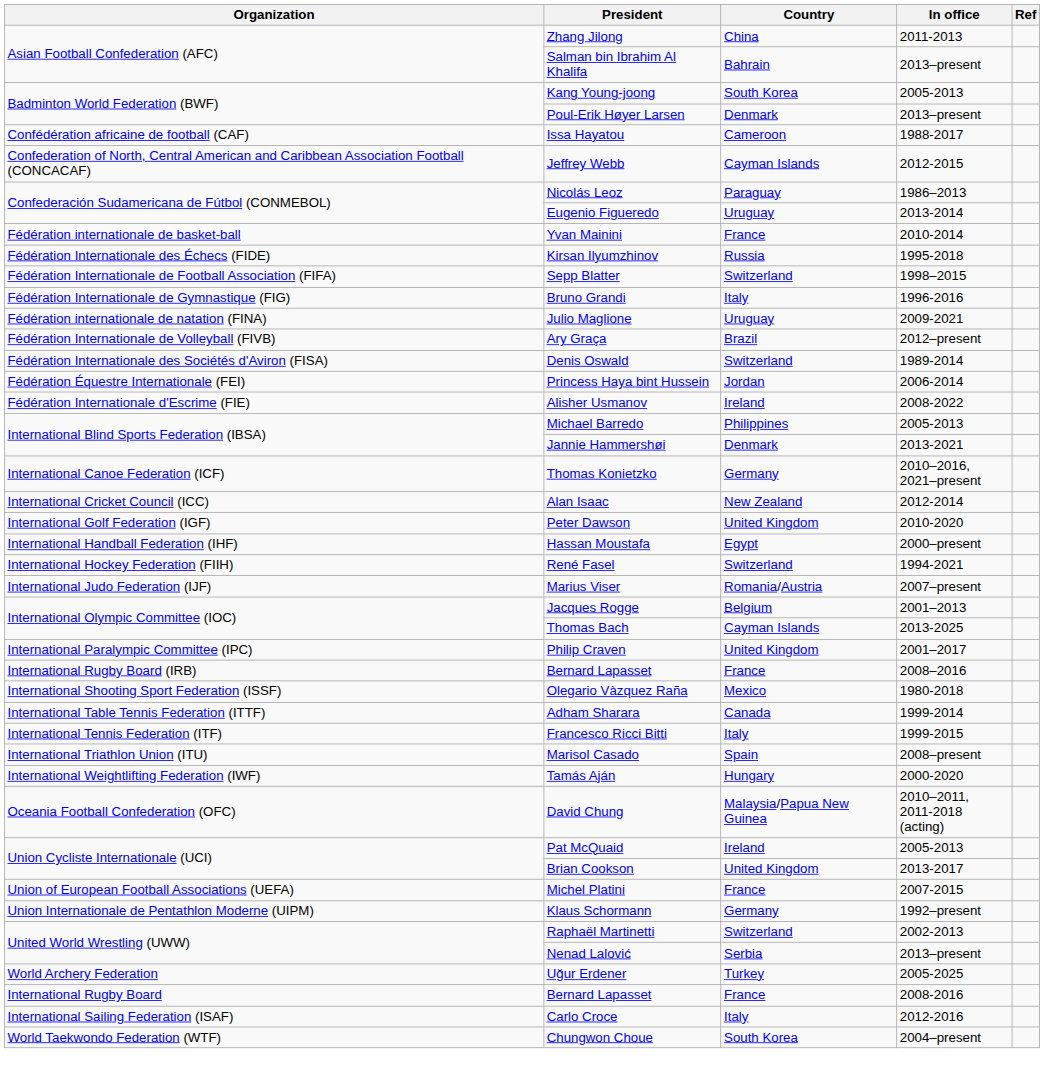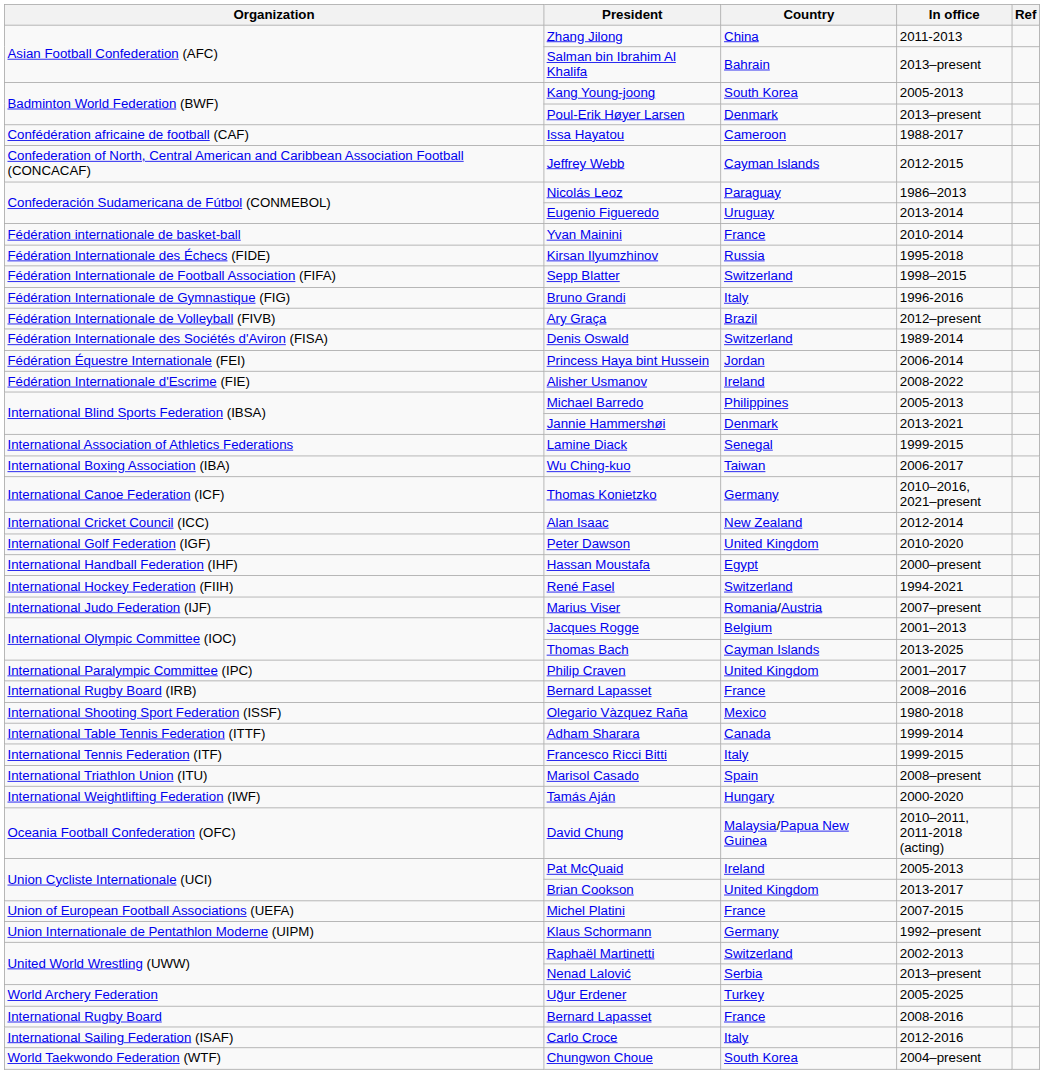 <table class="wikitable unsortable">
 <tr>
 <th>Organization</th>
 <th>President</th>
 <th>Country</th>
 <th>In office</th>
 <th>Ref</th>
 </tr>
 <tr>
 <td rowspan="2"><a href='#'>Asian Football Confederation</a> (AFC)</td>
 <td><a href='#'>Zhang Jilong</a></td>
 <td><a href='#'>China</a></td>
 <td>2011-2013</td>
 <td></td>
 </tr>
 <tr>
 <td><a href='#'>Salman bin Ibrahim Al Khalifa</a></td>
 <td><a href='#'>Bahrain</a></td>
 <td>2013–present</td>
 <td></td>
 </tr>
 <tr>
 <td rowspan="2"><a href='#'>Badminton World Federation</a> (BWF)</td>
 <td><a href='#'>Kang Young-joong</a></td>
 <td><a href='#'>South Korea</a></td>
 <td>2005-2013</td>
 <td></td>
 </tr>
 <tr>
 <td><a href='#'>Poul-Erik Høyer Larsen</a></td>
 <td><a href='#'>Denmark</a></td>
 <td>2013–present</td>
 <td></td>
 </tr>
 <tr>
 <td><a href='#'>Confédération africaine de football</a> (CAF)</td>
 <td><a href='#'>Issa Hayatou</a></td>
 <td><a href='#'>Cameroon</a></td>
 <td>1988-2017</td>
 <td></td>
 </tr>
 <tr>
 <td><a href='#'>Confederation of North, Central American and Caribbean Association Football</a> (CONCACAF)</td>
 <td><a href='#'>Jeffrey Webb</a></td>
 <td><a href='#'>Cayman Islands</a></td>
 <td>2012-2015</td>
 <td></td>
 </tr>
 <tr>
 <td rowspan="2"><a href='#'>Confederación Sudamericana de Fútbol</a> (CONMEBOL)</td>
 <td><a href='#'>Nicolás Leoz</a></td>
 <td><a href='#'>Paraguay</a></td>
 <td>1986–2013</td>
 <td></td>
 </tr>
 <tr>
 <td><a href='#'>Eugenio Figueredo</a></td>
 <td><a href='#'>Uruguay</a></td>
 <td>2013-2014</td>
 <td></td>
 </tr>
 <tr>
 <td><a href='#'>Fédération internationale de basket-ball</a></td>
 <td><a href='#'>Yvan Mainini</a></td>
 <td><a href='#'>France</a></td>
 <td>2010-2014</td>
 <td></td>
 </tr>
 <tr>
 <td><a href='#'>Fédération Internationale des Échecs</a> (FIDE)</td>
 <td><a href='#'>Kirsan Ilyumzhinov</a></td>
 <td><a href='#'>Russia</a></td>
 <td>1995-2018</td>
 <td></td>
 </tr>
 <tr>
 <td><a href='#'>Fédération Internationale de Football Association</a> (FIFA)</td>
 <td><a href='#'>Sepp Blatter</a></td>
 <td><a href='#'>Switzerland</a></td>
 <td>1998–2015</td>
 <td></td>
 </tr>
 <tr>
 <td><a href='#'>Fédération Internationale de Gymnastique</a> (FIG)</td>
 <td><a href='#'>Bruno Grandi</a></td>
 <td><a href='#'>Italy</a></td>
 <td>1996-2016</td>
 <td></td>
 </tr>
 <tr>
-<td><a href='#'>Fédération internationale de natation</a> (FINA)</td>
-<td><a href='#'>Julio Maglione</a></td>
-<td><a href='#'>Uruguay</a></td>
-<td>2009-2021</td>
-<td></td>
-</tr>
-<tr>
 <td><a href='#'>Fédération Internationale de Volleyball</a> (FIVB)</td>
 <td><a href='#'>Ary Graça</a></td>
 <td><a href='#'>Brazil</a></td>
 <td>2012–present</td>
 <td></td>
 </tr>
 <tr>
 <td><a href='#'>Fédération Internationale des Sociétés d'Aviron</a> (FISA)</td>
 <td><a href='#'>Denis Oswald</a></td>
 <td><a href='#'>Switzerland</a></td>
 <td>1989-2014</td>
 <td></td>
 </tr>
 <tr>
 <td><a href='#'>Fédération Équestre Internationale</a> (FEI)</td>
 <td><a href='#'>Princess Haya bint Hussein</a></td>
 <td><a href='#'>Jordan</a></td>
 <td>2006-2014</td>
 <td></td>
 </tr>
 <tr>
 <td><a href='#'>Fédération Internationale d'Escrime</a> (FIE)</td>
 <td><a href='#'>Alisher Usmanov</a></td>
 <td><a href='#'>Ireland</a></td>
 <td>2008-2022</td>
 <td></td>
 </tr>
 <tr>
 <td rowspan="2"><a href='#'>International Blind Sports Federation</a> (IBSA)</td>
 <td><a href='#'>Michael Barredo</a></td>
 <td><a href='#'>Philippines</a></td>
 <td>2005-2013</td>
 <td></td>
 </tr>
 <tr>
 <td><a href='#'>Jannie Hammershøi</a></td>
 <td><a href='#'>Denmark</a></td>
 <td>2013-2021</td>
+<td></td>
+</tr>
+<tr>
+<td><a href='#'>International Association of Athletics Federations</a></td>
+<td><a href='#'>Lamine Diack</a></td>
+<td><a href='#'>Senegal</a></td>
+<td>1999-2015</td>
+<td></td>
+</tr>
+<tr>
+<td><a href='#'>International Boxing Association</a> (IBA)</td>
+<td><a href='#'>Wu Ching-kuo</a></td>
+<td><a href='#'>Taiwan</a></td>
+<td>2006-2017</td>
 <td></td>
 </tr>
 <tr>
 <td><a href='#'>International Canoe Federation</a> (ICF)</td>
 <td><a href='#'>Thomas Konietzko</a></td>
 <td><a href='#'>Germany</a></td>
 <td>2010–2016,<br> 2021–present</td>
 <td></td>
 </tr>
 <tr>
 <td><a href='#'>International Cricket Council</a> (ICC)</td>
 <td><a href='#'>Alan Isaac</a></td>
 <td><a href='#'>New Zealand</a></td>
 <td>2012-2014</td>
 <td></td>
 </tr>
 <tr>
 <td><a href='#'>International Golf Federation</a> (IGF)</td>
 <td><a href='#'>Peter Dawson</a></td>
 <td><a href='#'>United Kingdom</a></td>
 <td>2010-2020</td>
 <td></td>
 </tr>
 <tr>
 <td><a href='#'>International Handball Federation</a> (IHF)</td>
 <td><a href='#'>Hassan Moustafa</a></td>
 <td><a href='#'>Egypt</a></td>
 <td>2000–present</td>
 <td></td>
 </tr>
 <tr>
 <td><a href='#'>International Hockey Federation</a> (FIIH)</td>
 <td><a href='#'>René Fasel</a></td>
 <td><a href='#'>Switzerland</a></td>
 <td>1994-2021</td>
 <td></td>
 </tr>
 <tr>
 <td><a href='#'>International Judo Federation</a> (IJF)</td>
 <td><a href='#'>Marius Viser</a></td>
 <td><a href='#'>Romania</a>/<a href='#'>Austria</a></td>
 <td>2007–present</td>
 <td></td>
 </tr>
 <tr>
 <td rowspan="2"><a href='#'>International Olympic Committee</a> (IOC)</td>
 <td><a href='#'>Jacques Rogge</a></td>
 <td><a href='#'>Belgium</a></td>
 <td>2001–2013</td>
 <td></td>
 </tr>
 <tr>
 <td><a href='#'>Thomas Bach</a></td>
 <td><a href='#'>Cayman Islands</a></td>
 <td>2013-2025</td>
 <td></td>
 </tr>
 <tr>
 <td><a href='#'>International Paralympic Committee</a> (IPC)</td>
 <td><a href='#'>Philip Craven</a></td>
 <td><a href='#'>United Kingdom</a></td>
 <td>2001–2017</td>
 <td></td>
 </tr>
 <tr>
 <td><a href='#'>International Rugby Board</a> (IRB)</td>
 <td><a href='#'>Bernard Lapasset</a></td>
 <td><a href='#'>France</a></td>
 <td>2008–2016</td>
 <td></td>
 </tr>
 <tr>
 <td><a href='#'>International Shooting Sport Federation</a> (ISSF)</td>
 <td><a href='#'>Olegario Vàzquez Raña</a></td>
 <td><a href='#'>Mexico</a></td>
 <td>1980-2018</td>
 <td></td>
 </tr>
 <tr>
 <td><a href='#'>International Table Tennis Federation</a> (ITTF)</td>
 <td><a href='#'>Adham Sharara</a></td>
 <td><a href='#'>Canada</a></td>
 <td>1999-2014</td>
 <td></td>
 </tr>
 <tr>
 <td><a href='#'>International Tennis Federation</a> (ITF)</td>
 <td><a href='#'>Francesco Ricci Bitti</a></td>
 <td><a href='#'>Italy</a></td>
 <td>1999-2015</td>
 <td></td>
 </tr>
 <tr>
 <td><a href='#'>International Triathlon Union</a> (ITU)</td>
 <td><a href='#'>Marisol Casado</a></td>
 <td><a href='#'>Spain</a></td>
 <td>2008–present</td>
 <td></td>
 </tr>
 <tr>
 <td><a href='#'>International Weightlifting Federation</a> (IWF)</td>
 <td><a href='#'>Tamás Aján</a></td>
 <td><a href='#'>Hungary</a></td>
 <td>2000-2020</td>
 <td></td>
 </tr>
 <tr>
 <td><a href='#'>Oceania Football Confederation</a> (OFC)</td>
 <td><a href='#'>David Chung</a></td>
 <td><a href='#'>Malaysia</a>/<a href='#'>Papua New Guinea</a></td>
 <td>2010–2011,<br> 2011-2018 (acting)</td>
 <td></td>
 </tr>
 <tr>
 <td rowspan="2"><a href='#'>Union Cycliste Internationale</a> (UCI)</td>
 <td><a href='#'>Pat McQuaid</a></td>
 <td><a href='#'>Ireland</a></td>
 <td>2005-2013</td>
 <td></td>
 </tr>
 <tr>
 <td><a href='#'>Brian Cookson</a></td>
 <td><a href='#'>United Kingdom</a></td>
 <td>2013-2017</td>
 <td></td>
 </tr>
 <tr>
 <td><a href='#'>Union of European Football Associations</a> (UEFA)</td>
 <td><a href='#'>Michel Platini</a></td>
 <td><a href='#'>France</a></td>
 <td>2007-2015</td>
 <td></td>
 </tr>
 <tr>
 <td><a href='#'>Union Internationale de Pentathlon Moderne</a> (UIPM)</td>
 <td><a href='#'>Klaus Schormann</a></td>
 <td><a href='#'>Germany</a></td>
 <td>1992–present</td>
 <td></td>
 </tr>
 <tr>
 <td rowspan="2"><a href='#'>United World Wrestling</a> (UWW)</td>
 <td><a href='#'>Raphaël Martinetti</a></td>
 <td><a href='#'>Switzerland</a></td>
 <td>2002-2013</td>
 <td></td>
 </tr>
 <tr>
 <td><a href='#'>Nenad Lalović</a></td>
 <td><a href='#'>Serbia</a></td>
 <td>2013–present</td>
 <td></td>
 </tr>
 <tr>
 <td><a href='#'>World Archery Federation</a></td>
 <td><a href='#'>Uğur Erdener</a></td>
 <td><a href='#'>Turkey</a></td>
 <td>2005-2025</td>
 <td></td>
 </tr>
 <tr>
 <td><a href='#'>International Rugby Board</a></td>
 <td><a href='#'>Bernard Lapasset</a></td>
 <td><a href='#'>France</a></td>
 <td>2008-2016</td>
 <td></td>
 </tr>
 <tr>
 <td><a href='#'>International Sailing Federation</a> (ISAF)</td>
 <td><a href='#'>Carlo Croce</a></td>
 <td><a href='#'>Italy</a></td>
 <td>2012-2016</td>
 <td></td>
 </tr>
 <tr>
 <td><a href='#'>World Taekwondo Federation</a> (WTF)</td>
 <td><a href='#'>Chungwon Choue</a></td>
 <td><a href='#'>South Korea</a></td>
 <td>2004–present</td>
 <td></td>
 </tr>
 </table>
